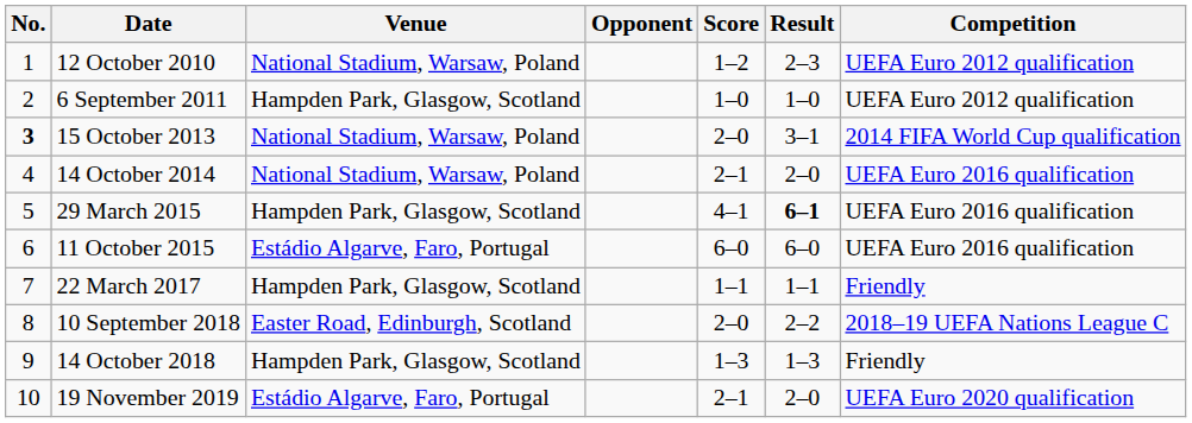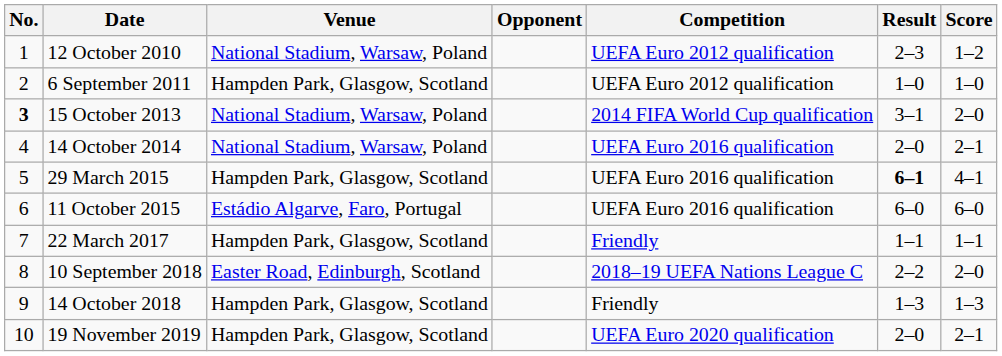 <table class="wikitable sortable">
 <tr>
 <th scope="col">No.</th>
 <th scope="col">Date</th>
 <th scope="col">Venue</th>
 <th scope="col">Opponent</th>
+<th scope="col">Competition</th>
+<th scope="col">Result</th>
 <th scope="col">Score</th>
-<th scope="col">Result</th>
-<th scope="col">Competition</th>
 </tr>
 <tr>
 <td align="center">1</td>
 <td>12 October 2010</td>
 <td><a href='#'>National Stadium</a>, <a href='#'>Warsaw</a>, Poland</td>
 <td></td>
+<td><a href='#'>UEFA Euro 2012 qualification</a></td>
+<td align="center">2–3</td>
 <td align="center">1–2</td>
-<td align="center">2–3</td>
-<td><a href='#'>UEFA Euro 2012 qualification</a></td>
 </tr>
 <tr>
 <td align="center">2</td>
 <td>6 September 2011</td>
 <td>Hampden Park, Glasgow, Scotland</td>
 <td></td>
+<td>UEFA Euro 2012 qualification</td>
 <td align="center">1–0</td>
 <td align="center">1–0</td>
-<td>UEFA Euro 2012 qualification</td>
 </tr>
 <tr>
 <td align="center"><strong>3</strong></td>
 <td>15 October 2013</td>
 <td><a href='#'>National Stadium</a>, <a href='#'>Warsaw</a>, Poland</td>
 <td></td>
+<td><a href='#'>2014 FIFA World Cup qualification</a></td>
+<td align="center">3–1</td>
 <td align="center">2–0</td>
-<td align="center">3–1</td>
-<td><a href='#'>2014 FIFA World Cup qualification</a></td>
 </tr>
 <tr>
 <td align="center">4</td>
 <td>14 October 2014</td>
 <td><a href='#'>National Stadium</a>, <a href='#'>Warsaw</a>, Poland</td>
 <td></td>
+<td><a href='#'>UEFA Euro 2016 qualification</a></td>
+<td align="center">2–0</td>
 <td align="center">2–1</td>
-<td align="center">2–0</td>
-<td><a href='#'>UEFA Euro 2016 qualification</a></td>
 </tr>
 <tr>
 <td align="center">5</td>
 <td>29 March 2015</td>
 <td>Hampden Park, Glasgow, Scotland</td>
 <td></td>
+<td>UEFA Euro 2016 qualification</td>
+<td align="center"><strong>6–1</strong></td>
 <td align="center">4–1</td>
-<td align="center"><strong>6–1</strong></td>
-<td>UEFA Euro 2016 qualification</td>
 </tr>
 <tr>
 <td align="center">6</td>
 <td>11 October 2015</td>
 <td><a href='#'>Estádio Algarve</a>, <a href='#'>Faro</a>, Portugal</td>
 <td></td>
+<td>UEFA Euro 2016 qualification</td>
 <td align="center">6–0</td>
 <td align="center">6–0</td>
-<td>UEFA Euro 2016 qualification</td>
 </tr>
 <tr>
 <td align="center">7</td>
 <td>22 March 2017</td>
 <td>Hampden Park, Glasgow, Scotland</td>
 <td></td>
+<td><a href='#'>Friendly</a></td>
 <td align="center">1–1</td>
 <td align="center">1–1</td>
-<td><a href='#'>Friendly</a></td>
 </tr>
 <tr>
 <td align="center">8</td>
 <td>10 September 2018</td>
 <td><a href='#'>Easter Road</a>, <a href='#'>Edinburgh</a>, Scotland</td>
 <td></td>
+<td><a href='#'>2018–19 UEFA Nations League C</a></td>
+<td align="center">2–2</td>
 <td align="center">2–0</td>
-<td align="center">2–2</td>
-<td><a href='#'>2018–19 UEFA Nations League C</a></td>
 </tr>
 <tr>
 <td align="center">9</td>
 <td>14 October 2018</td>
 <td>Hampden Park, Glasgow, Scotland</td>
 <td></td>
+<td>Friendly</td>
 <td align="center">1–3</td>
 <td align="center">1–3</td>
-<td>Friendly</td>
 </tr>
 <tr>
 <td align="center">10</td>
 <td>19 November 2019</td>
-<td><a href='#'>Estádio Algarve</a>, <a href='#'>Faro</a>, Portugal</td>
+<td>Hampden Park, Glasgow, Scotland</td>
 <td></td>
+<td><a href='#'>UEFA Euro 2020 qualification</a></td>
+<td align="center">2–0</td>
 <td align="center">2–1</td>
-<td align="center">2–0</td>
-<td><a href='#'>UEFA Euro 2020 qualification</a></td>
 </tr>
 </table>
